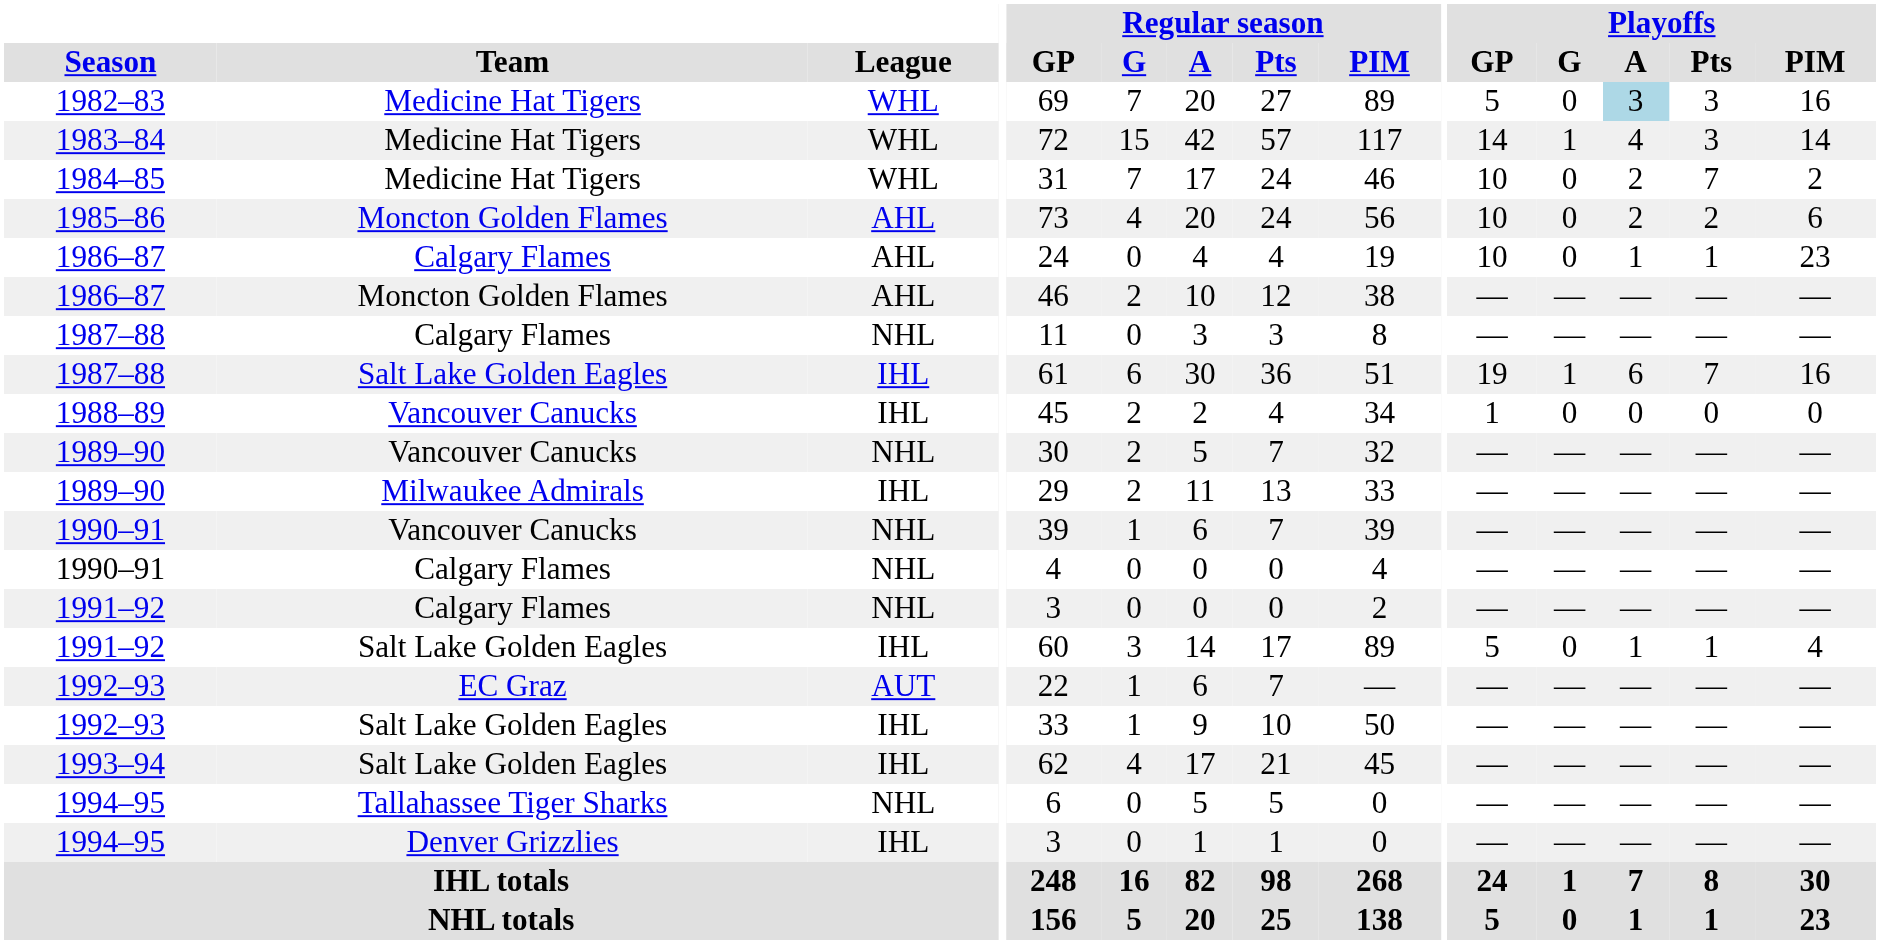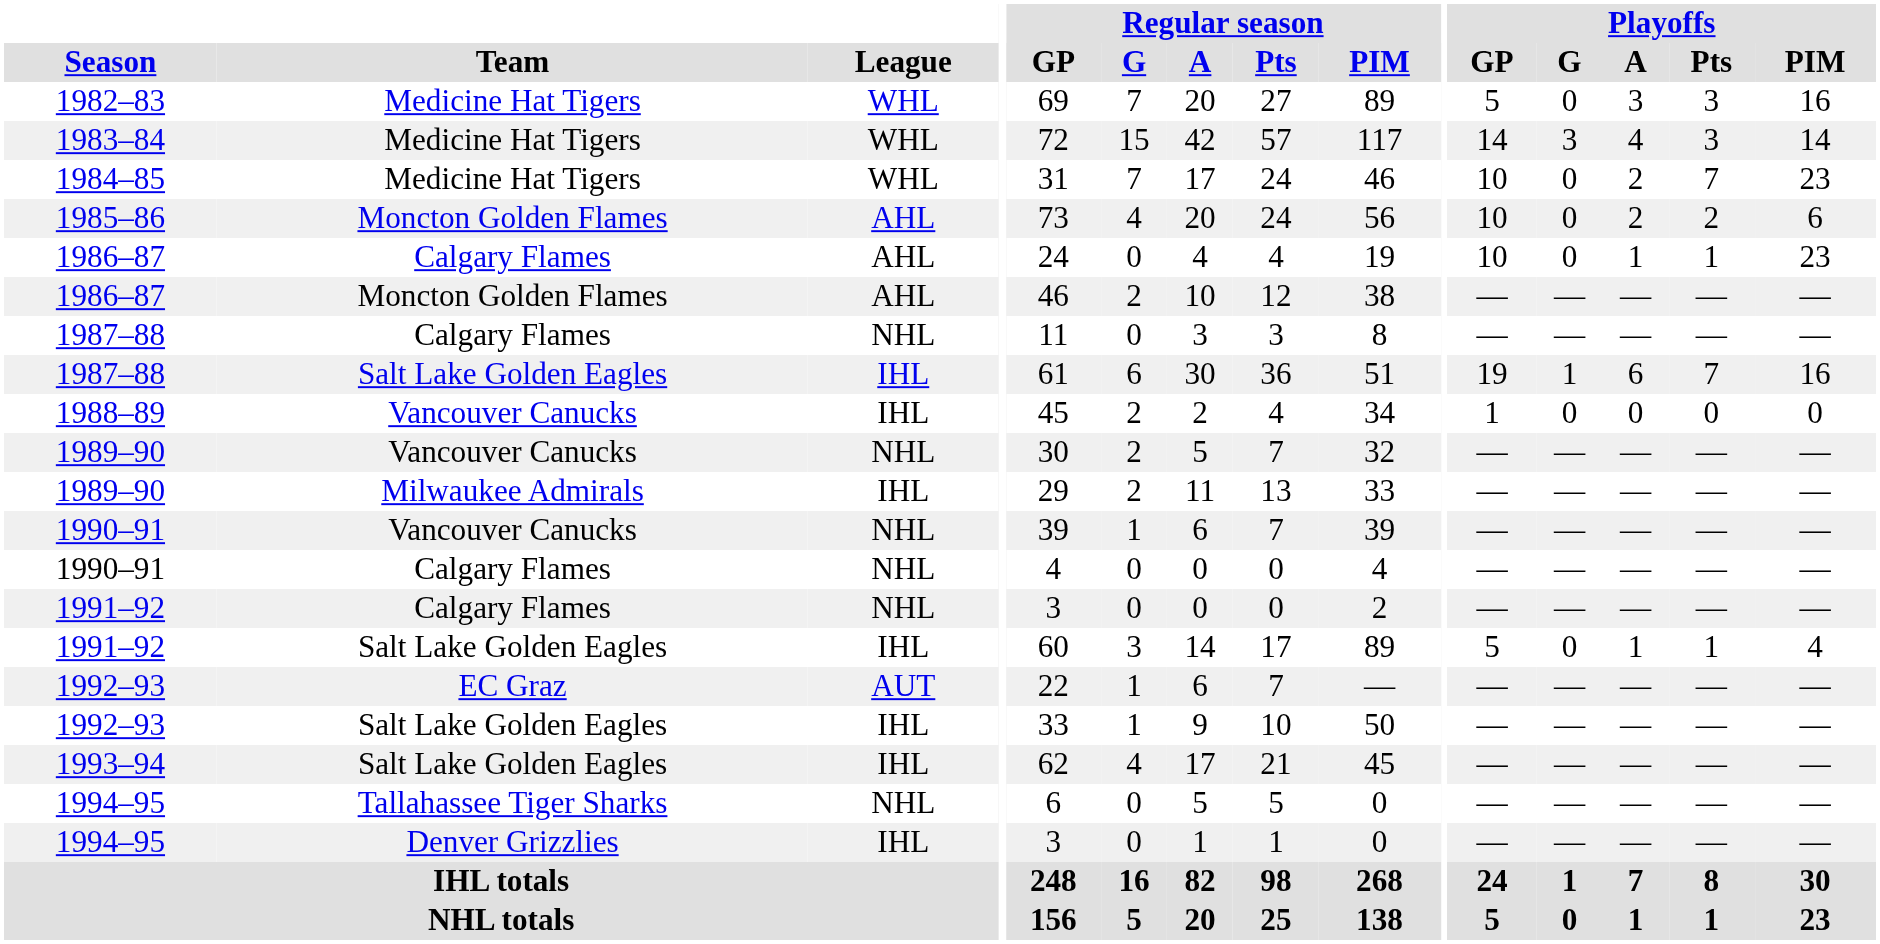 <table border="0" cellpadding="1" cellspacing="0" style="text-align:center; width:60em">
 <tr bgcolor="#e0e0e0">
 <th colspan="3" bgcolor="#ffffff"></th>
 <th rowspan="100" bgcolor="#ffffff"></th>
 <th colspan="5"><a href='#'>Regular season</a></th>
 <th rowspan="100" bgcolor="#ffffff"></th>
 <th colspan="5"><a href='#'>Playoffs</a></th>
 </tr>
 <tr bgcolor="#e0e0e0">
 <th><a href='#'>Season</a></th>
 <th>Team</th>
 <th>League</th>
 <th>GP</th>
 <th><a href='#'>G</a></th>
 <th><a href='#'>A</a></th>
 <th><a href='#'>Pts</a></th>
 <th><a href='#'>PIM</a></th>
 <th>GP</th>
 <th>G</th>
 <th>A</th>
 <th>Pts</th>
 <th>PIM</th>
 </tr>
 <tr>
 <td><a href='#'>1982–83</a></td>
 <td><a href='#'>Medicine Hat Tigers</a></td>
 <td><a href='#'>WHL</a></td>
 <td>69</td>
 <td>7</td>
 <td>20</td>
 <td>27</td>
 <td>89</td>
 <td>5</td>
 <td>0</td>
-<td style="background: lightblue;">3</td>
+<td>3</td>
 <td>3</td>
 <td>16</td>
 </tr>
 <tr bgcolor="#f0f0f0">
 <td><a href='#'>1983–84</a></td>
 <td>Medicine Hat Tigers</td>
 <td>WHL</td>
 <td>72</td>
 <td>15</td>
 <td>42</td>
 <td>57</td>
 <td>117</td>
 <td>14</td>
-<td>1</td>
+<td>3</td>
 <td>4</td>
 <td>3</td>
 <td>14</td>
 </tr>
 <tr>
 <td><a href='#'>1984–85</a></td>
 <td>Medicine Hat Tigers</td>
 <td>WHL</td>
 <td>31</td>
 <td>7</td>
 <td>17</td>
 <td>24</td>
 <td>46</td>
 <td>10</td>
 <td>0</td>
 <td>2</td>
 <td>7</td>
-<td>2</td>
+<td>23</td>
 </tr>
 <tr bgcolor="#f0f0f0">
 <td><a href='#'>1985–86</a></td>
 <td><a href='#'>Moncton Golden Flames</a></td>
 <td><a href='#'>AHL</a></td>
 <td>73</td>
 <td>4</td>
 <td>20</td>
 <td>24</td>
 <td>56</td>
 <td>10</td>
 <td>0</td>
 <td>2</td>
 <td>2</td>
 <td>6</td>
 </tr>
 <tr>
 <td><a href='#'>1986–87</a></td>
 <td><a href='#'>Calgary Flames</a></td>
 <td>AHL</td>
 <td>24</td>
 <td>0</td>
 <td>4</td>
 <td>4</td>
 <td>19</td>
 <td>10</td>
 <td>0</td>
 <td>1</td>
 <td>1</td>
 <td>23</td>
 </tr>
 <tr bgcolor="#f0f0f0">
 <td><a href='#'>1986–87</a></td>
 <td>Moncton Golden Flames</td>
 <td>AHL</td>
 <td>46</td>
 <td>2</td>
 <td>10</td>
 <td>12</td>
 <td>38</td>
 <td>—</td>
 <td>—</td>
 <td>—</td>
 <td>—</td>
 <td>—</td>
 </tr>
 <tr>
 <td><a href='#'>1987–88</a></td>
 <td>Calgary Flames</td>
 <td>NHL</td>
 <td>11</td>
 <td>0</td>
 <td>3</td>
 <td>3</td>
 <td>8</td>
 <td>—</td>
 <td>—</td>
 <td>—</td>
 <td>—</td>
 <td>—</td>
 </tr>
 <tr bgcolor="#f0f0f0">
 <td><a href='#'>1987–88</a></td>
 <td><a href='#'>Salt Lake Golden Eagles</a></td>
 <td><a href='#'>IHL</a></td>
 <td>61</td>
 <td>6</td>
 <td>30</td>
 <td>36</td>
 <td>51</td>
 <td>19</td>
 <td>1</td>
 <td>6</td>
 <td>7</td>
 <td>16</td>
 </tr>
 <tr>
 <td><a href='#'>1988–89</a></td>
 <td><a href='#'>Vancouver Canucks</a></td>
 <td>IHL</td>
 <td>45</td>
 <td>2</td>
 <td>2</td>
 <td>4</td>
 <td>34</td>
 <td>1</td>
 <td>0</td>
 <td>0</td>
 <td>0</td>
 <td>0</td>
 </tr>
 <tr bgcolor="#f0f0f0">
 <td><a href='#'>1989–90</a></td>
 <td>Vancouver Canucks</td>
 <td>NHL</td>
 <td>30</td>
 <td>2</td>
 <td>5</td>
 <td>7</td>
 <td>32</td>
 <td>—</td>
 <td>—</td>
 <td>—</td>
 <td>—</td>
 <td>—</td>
 </tr>
 <tr>
 <td><a href='#'>1989–90</a></td>
 <td><a href='#'>Milwaukee Admirals</a></td>
 <td>IHL</td>
 <td>29</td>
 <td>2</td>
 <td>11</td>
 <td>13</td>
 <td>33</td>
 <td>—</td>
 <td>—</td>
 <td>—</td>
 <td>—</td>
 <td>—</td>
 </tr>
 <tr bgcolor="#f0f0f0">
 <td><a href='#'>1990–91</a></td>
 <td>Vancouver Canucks</td>
 <td>NHL</td>
 <td>39</td>
 <td>1</td>
 <td>6</td>
 <td>7</td>
 <td>39</td>
 <td>—</td>
 <td>—</td>
 <td>—</td>
 <td>—</td>
 <td>—</td>
 </tr>
 <tr>
 <td>1990–91</td>
 <td>Calgary Flames</td>
 <td>NHL</td>
 <td>4</td>
 <td>0</td>
 <td>0</td>
 <td>0</td>
 <td>4</td>
 <td>—</td>
 <td>—</td>
 <td>—</td>
 <td>—</td>
 <td>—</td>
 </tr>
 <tr bgcolor="#f0f0f0">
 <td><a href='#'>1991–92</a></td>
 <td>Calgary Flames</td>
 <td>NHL</td>
 <td>3</td>
 <td>0</td>
 <td>0</td>
 <td>0</td>
 <td>2</td>
 <td>—</td>
 <td>—</td>
 <td>—</td>
 <td>—</td>
 <td>—</td>
 </tr>
 <tr>
 <td><a href='#'>1991–92</a></td>
 <td>Salt Lake Golden Eagles</td>
 <td>IHL</td>
 <td>60</td>
 <td>3</td>
 <td>14</td>
 <td>17</td>
 <td>89</td>
 <td>5</td>
 <td>0</td>
 <td>1</td>
 <td>1</td>
 <td>4</td>
 </tr>
 <tr bgcolor="#f0f0f0">
 <td><a href='#'>1992–93</a></td>
 <td><a href='#'>EC Graz</a></td>
 <td><a href='#'>AUT</a></td>
 <td>22</td>
 <td>1</td>
 <td>6</td>
 <td>7</td>
 <td>—</td>
 <td>—</td>
 <td>—</td>
 <td>—</td>
 <td>—</td>
 <td>—</td>
 </tr>
 <tr>
 <td><a href='#'>1992–93</a></td>
 <td>Salt Lake Golden Eagles</td>
 <td>IHL</td>
 <td>33</td>
 <td>1</td>
 <td>9</td>
 <td>10</td>
 <td>50</td>
 <td>—</td>
 <td>—</td>
 <td>—</td>
 <td>—</td>
 <td>—</td>
 </tr>
 <tr bgcolor="#f0f0f0">
 <td><a href='#'>1993–94</a></td>
 <td>Salt Lake Golden Eagles</td>
 <td>IHL</td>
 <td>62</td>
 <td>4</td>
 <td>17</td>
 <td>21</td>
 <td>45</td>
 <td>—</td>
 <td>—</td>
 <td>—</td>
 <td>—</td>
 <td>—</td>
 </tr>
 <tr>
 <td><a href='#'>1994–95</a></td>
 <td><a href='#'>Tallahassee Tiger Sharks</a></td>
 <td>NHL</td>
 <td>6</td>
 <td>0</td>
 <td>5</td>
 <td>5</td>
 <td>0</td>
 <td>—</td>
 <td>—</td>
 <td>—</td>
 <td>—</td>
 <td>—</td>
 </tr>
 <tr bgcolor="#f0f0f0">
 <td><a href='#'>1994–95</a></td>
 <td><a href='#'>Denver Grizzlies</a></td>
 <td>IHL</td>
 <td>3</td>
 <td>0</td>
 <td>1</td>
 <td>1</td>
 <td>0</td>
 <td>—</td>
 <td>—</td>
 <td>—</td>
 <td>—</td>
 <td>—</td>
 </tr>
 <tr bgcolor="#e0e0e0">
 <th colspan="3">IHL totals</th>
 <th>248</th>
 <th>16</th>
 <th>82</th>
 <th>98</th>
 <th>268</th>
 <th>24</th>
 <th>1</th>
 <th>7</th>
 <th>8</th>
 <th>30</th>
 </tr>
 <tr bgcolor="#e0e0e0">
 <th colspan="3">NHL totals</th>
 <th>156</th>
 <th>5</th>
 <th>20</th>
 <th>25</th>
 <th>138</th>
 <th>5</th>
 <th>0</th>
 <th>1</th>
 <th>1</th>
 <th>23</th>
 </tr>
 </table>
